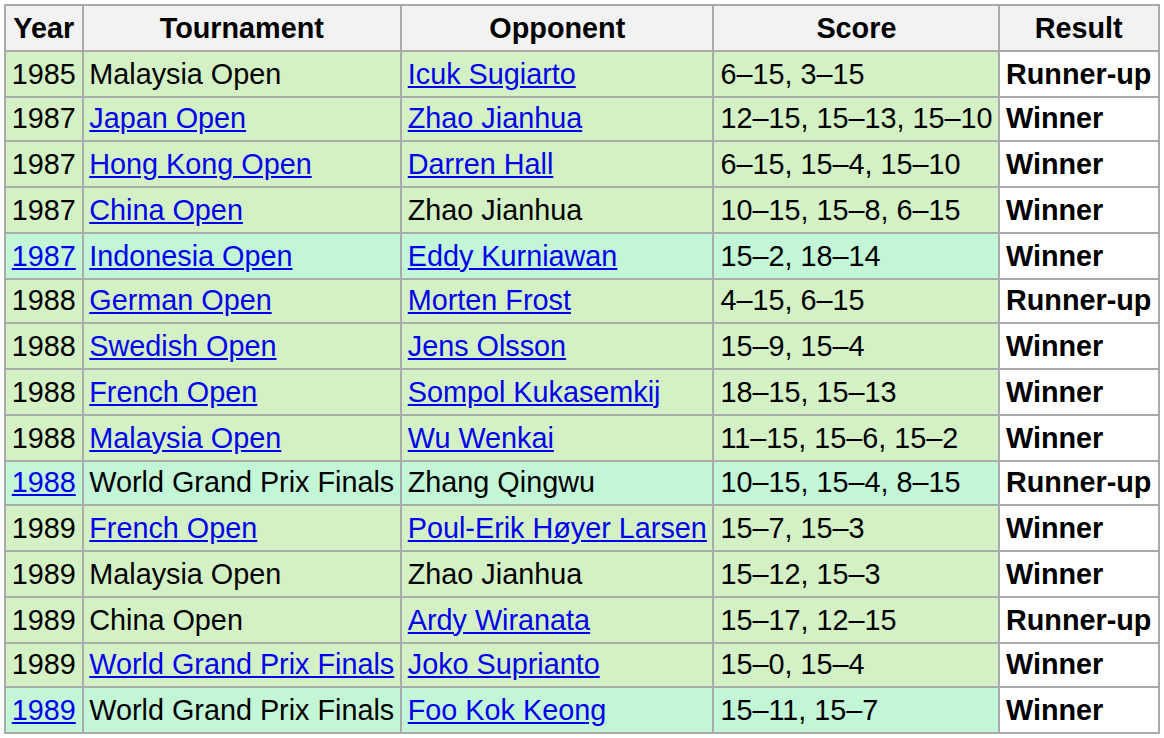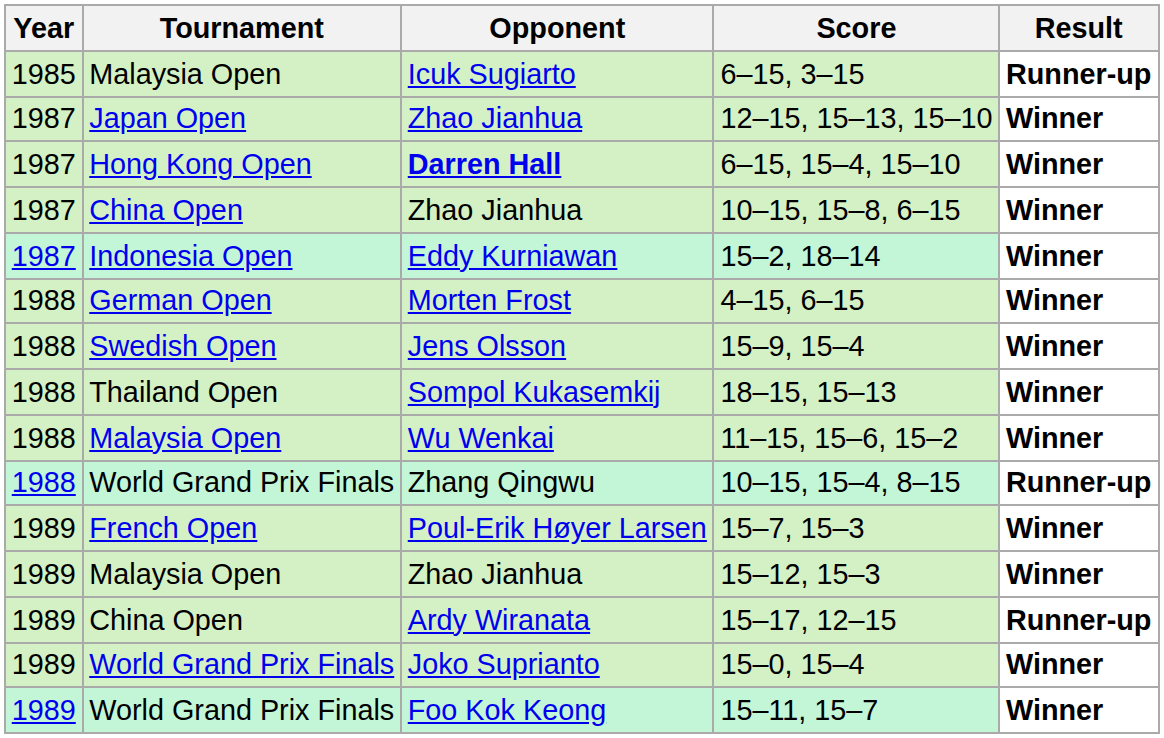 <table class="sortable wikitable" style="font-size: 90%;">
 <tr>
 <th>Year</th>
 <th>Tournament</th>
 <th>Opponent</th>
 <th>Score</th>
 <th>Result</th>
 </tr>
 <tr style="background:#D4F1C5">
 <td align="center">1985</td>
 <td align="left">Malaysia Open</td>
 <td align="left"> <a href='#'>Icuk Sugiarto</a></td>
 <td align="left">6–15, 3–15</td>
 <td style="text-align:left; background:white"> <strong>Runner-up</strong></td>
 </tr>
 <tr style="background:#D4F1C5">
 <td align="center">1987</td>
 <td align="left"><a href='#'>Japan Open</a></td>
 <td align="left"> <a href='#'>Zhao Jianhua</a></td>
 <td align="left">12–15, 15–13, 15–10</td>
 <td style="text-align:left; background:white"> <strong>Winner</strong></td>
 </tr>
 <tr style="background:#D4F1C5">
 <td align="center">1987</td>
 <td align="left"><a href='#'>Hong Kong Open</a></td>
-<td align="left"> <a href='#'>Darren Hall</a></td>
+<td align="left"><strong> <a href='#'>Darren Hall</a></strong></td>
 <td align="left">6–15, 15–4, 15–10</td>
 <td style="text-align:left; background:white"> <strong>Winner</strong></td>
 </tr>
 <tr style="background:#D4F1C5">
 <td align="center">1987</td>
 <td align="left"><a href='#'>China Open</a></td>
 <td align="left"> Zhao Jianhua</td>
 <td align="left">10–15, 15–8, 6–15</td>
 <td style="text-align:left; background:white"> <strong>Winner</strong></td>
 </tr>
 <tr style="background:#C3F6D7">
 <td align="center"><a href='#'>1987</a></td>
 <td align="left"><a href='#'>Indonesia Open</a></td>
 <td align="left"> <a href='#'>Eddy Kurniawan</a></td>
 <td align="left">15–2, 18–14</td>
 <td style="text-align:left; background:white"> <strong>Winner</strong></td>
 </tr>
 <tr style="background:#D4F1C5">
 <td align="center">1988</td>
 <td align="left"><a href='#'>German Open</a></td>
 <td align="left"> <a href='#'>Morten Frost</a></td>
 <td align="left">4–15, 6–15</td>
-<td style="text-align:left; background:white"> <strong>Runner-up</strong></td>
+<td style="text-align:left; background:white"> <strong>Winner</strong></td>
 </tr>
 <tr style="background:#D4F1C5">
 <td align="center">1988</td>
 <td align="left"><a href='#'>Swedish Open</a></td>
 <td align="left"> <a href='#'>Jens Olsson</a></td>
 <td align="left">15–9, 15–4</td>
 <td style="text-align:left; background:white"> <strong>Winner</strong></td>
 </tr>
 <tr style="background:#D4F1C5">
 <td align="center">1988</td>
-<td align="left"><a href='#'>French Open</a></td>
+<td align="left">Thailand Open</td>
 <td align="left"> <a href='#'>Sompol Kukasemkij</a></td>
 <td align="left">18–15, 15–13</td>
 <td style="text-align:left; background:white"> <strong>Winner</strong></td>
 </tr>
 <tr style="background:#D4F1C5">
 <td align="center">1988</td>
 <td align="left"><a href='#'>Malaysia Open</a></td>
 <td align="left"> <a href='#'>Wu Wenkai</a></td>
 <td align="left">11–15, 15–6, 15–2</td>
 <td style="text-align:left; background:white"> <strong>Winner</strong></td>
 </tr>
 <tr style="background:#C3F6D7">
 <td align="center"><a href='#'>1988</a></td>
 <td align="left">World Grand Prix Finals</td>
 <td align="left"> Zhang Qingwu</td>
 <td align="left">10–15, 15–4, 8–15</td>
 <td style="text-align:left; background:white"> <strong>Runner-up</strong></td>
 </tr>
 <tr style="background:#D4F1C5">
 <td align="center">1989</td>
 <td align="left"><a href='#'>French Open</a></td>
 <td align="left"> <a href='#'>Poul-Erik Høyer Larsen</a></td>
 <td align="left">15–7, 15–3</td>
 <td style="text-align:left; background:white"> <strong>Winner</strong></td>
 </tr>
 <tr style="background:#D4F1C5">
 <td align="center">1989</td>
 <td align="left">Malaysia Open</td>
 <td align="left"> Zhao Jianhua</td>
 <td align="left">15–12, 15–3</td>
 <td style="text-align:left; background:white"> <strong>Winner</strong></td>
 </tr>
 <tr style="background:#D4F1C5">
 <td align="center">1989</td>
 <td align="left">China Open</td>
 <td align="left"> <a href='#'>Ardy Wiranata</a></td>
 <td align="left">15–17, 12–15</td>
 <td style="text-align:left; background:white"> <strong>Runner-up</strong></td>
 </tr>
 <tr style="background:#D4F1C5">
 <td align="center">1989</td>
 <td align="left"><a href='#'>World Grand Prix Finals</a></td>
 <td align="left"> <a href='#'>Joko Suprianto</a></td>
 <td align="left">15–0, 15–4</td>
 <td style="text-align:left; background:white"> <strong>Winner</strong></td>
 </tr>
 <tr style="background:#C3F6D7">
 <td align="center"><a href='#'>1989</a></td>
 <td align="left">World Grand Prix Finals</td>
 <td align="left"> <a href='#'>Foo Kok Keong</a></td>
 <td align="left">15–11, 15–7</td>
 <td style="text-align:left; background:white"> <strong>Winner</strong></td>
 </tr>
 </table>
